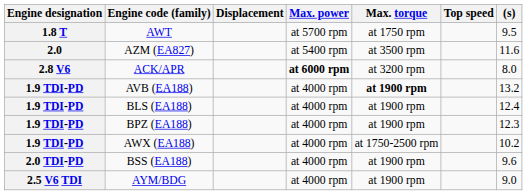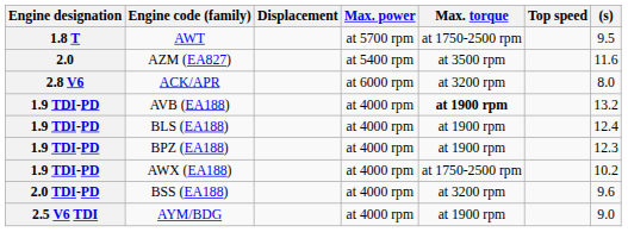 <table class="wikitable sortable" style="text-align: center;">
 <tr style="text-align:center; vertical-align:middle;">
 <th>Engine designation</th>
 <th>Engine code (family)</th>
 <th>Displacement</th>
 <th><a href='#'>Max. power</a></th>
 <th>Max. <a href='#'>torque</a></th>
 <th>Top speed</th>
 <th> (s)</th>
 </tr>
 <tr>
 <th>1.8 <a href='#'>T</a></th>
 <td><a href='#'>AWT</a></td>
 <td></td>
 <td> at 5700 rpm</td>
-<td> at 1750 rpm</td>
+<td> at 1750-2500 rpm</td>
 <td></td>
 <td>9.5</td>
 </tr>
 <tr>
 <th>2.0</th>
 <td>AZM (<a href='#'>EA827</a>)</td>
 <td></td>
 <td> at 5400 rpm</td>
 <td> at 3500 rpm</td>
 <td></td>
 <td>11.6</td>
 </tr>
 <tr>
 <th>2.8 <a href='#'>V6</a></th>
 <td><a href='#'>ACK/APR</a></td>
 <td></td>
-<td><strong> at 6000 rpm</strong></td>
+<td> at 6000 rpm</td>
 <td> at 3200 rpm</td>
 <td></td>
 <td>8.0</td>
 </tr>
 <tr>
 <th>1.9 <a href='#'>TDI</a>-<a href='#'>PD</a></th>
 <td>AVB (<a href='#'>EA188</a>)</td>
 <td></td>
 <td> at 4000 rpm</td>
 <td><strong> at 1900 rpm</strong></td>
 <td></td>
 <td>13.2</td>
 </tr>
 <tr>
 <th>1.9 <a href='#'>TDI</a>-<a href='#'>PD</a></th>
 <td>BLS (<a href='#'>EA188</a>)</td>
 <td></td>
 <td> at 4000 rpm</td>
 <td> at 1900 rpm</td>
 <td></td>
 <td>12.4</td>
 </tr>
 <tr>
 <th>1.9 <a href='#'>TDI</a>-<a href='#'>PD</a></th>
 <td>BPZ (<a href='#'>EA188</a>)</td>
 <td></td>
 <td> at 4000 rpm</td>
 <td> at 1900 rpm</td>
 <td></td>
 <td>12.3</td>
 </tr>
 <tr>
 <th>1.9 <a href='#'>TDI</a>-<a href='#'>PD</a></th>
 <td>AWX (<a href='#'>EA188</a>)</td>
 <td></td>
 <td> at 4000 rpm</td>
 <td> at 1750-2500 rpm</td>
 <td></td>
 <td>10.2</td>
 </tr>
 <tr>
 <th>2.0 <a href='#'>TDI</a>-<a href='#'>PD</a></th>
 <td>BSS (<a href='#'>EA188</a>)</td>
 <td></td>
 <td> at 4000 rpm</td>
-<td> at 1900 rpm</td>
+<td> at 3200 rpm</td>
 <td></td>
 <td>9.6</td>
 </tr>
 <tr>
 <th>2.5 <a href='#'>V6</a> <a href='#'>TDI</a></th>
 <td><a href='#'>AYM/BDG</a></td>
 <td></td>
 <td> at 4000 rpm</td>
 <td> at 1900 rpm</td>
 <td></td>
 <td>9.0</td>
 </tr>
 </table>
